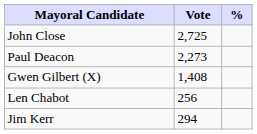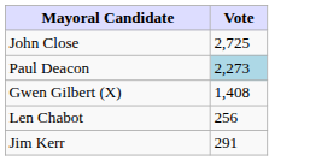 <table class="wikitable">
 <tr>
 <th style="background:#ddf; width:200px;">Mayoral Candidate </th>
 <th style="background:#ddf; width:50px;">Vote</th>
-<th style="background:#ddf; width:30px;">%</th>
 </tr>
 <tr>
 <td>John Close</td>
 <td>2,725</td>
-<td></td>
 </tr>
 <tr>
 <td>Paul Deacon</td>
-<td>2,273</td>
-<td></td>
+<td style="background: lightblue;">2,273</td>
 </tr>
 <tr>
 <td>Gwen Gilbert (X)</td>
 <td>1,408</td>
-<td></td>
 </tr>
 <tr>
 <td>Len Chabot</td>
 <td>256</td>
-<td></td>
 </tr>
 <tr>
 <td>Jim Kerr</td>
-<td>294</td>
-<td></td>
+<td>291</td>
 </tr>
 </table>
